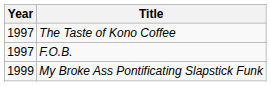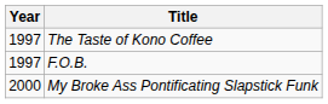 <table class="wikitable sortable">
 <tr>
 <th>Year</th>
 <th>Title</th>
 </tr>
 <tr>
 <td>1997</td>
 <td data-sort-value="Taste of Kono Coffee, The"><em>The Taste of Kono Coffee</em></td>
 </tr>
 <tr>
 <td>1997</td>
 <td><em>F.O.B.</em></td>
 </tr>
 <tr>
-<td>1999</td>
+<td>2000</td>
 <td><em>My Broke Ass Pontificating Slapstick Funk</em></td>
 </tr>
 </table>
